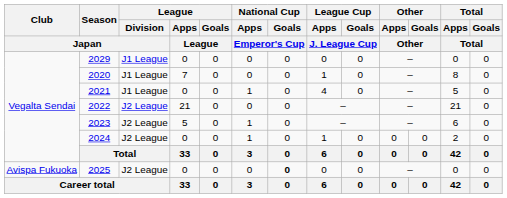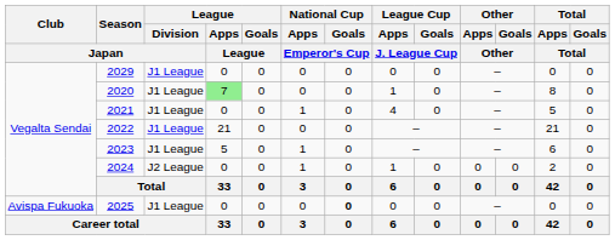 <table class="wikitable" style="text-align:center">
 <tr>
 <th rowspan=2>Club</th>
 <th rowspan=2>Season</th>
 <th colspan=3>League</th>
 <th colspan=2>National Cup</th>
 <th colspan=2>League Cup</th>
 <th colspan=2>Other</th>
 <th colspan=2>Total</th>
 </tr>
 <tr>
 <th>Division</th>
 <th>Apps</th>
 <th>Goals</th>
 <th>Apps</th>
 <th>Goals</th>
 <th>Apps</th>
 <th>Goals</th>
 <th>Apps</th>
 <th>Goals</th>
 <th>Apps</th>
 <th>Goals</th>
 </tr>
 <tr>
 <th colspan=3>Japan</th>
 <th colspan=2>League</th>
 <th colspan=2><a href='#'>Emperor's Cup</a></th>
 <th colspan=2><a href='#'>J. League Cup</a></th>
 <th colspan=2>Other</th>
 <th colspan=2>Total</th>
 </tr>
 <tr>
 <td rowspan="7"><a href='#'>Vegalta Sendai</a></td>
 <td><a href='#'>2029</a></td>
 <td><a href='#'>J1 League</a></td>
 <td>0</td>
 <td>0</td>
 <td>0</td>
 <td>0</td>
 <td>0</td>
 <td>0</td>
 <td colspan="2">–</td>
 <td>0</td>
 <td>0</td>
 </tr>
 <tr>
 <td><a href='#'>2020</a></td>
 <td>J1 League</td>
-<td>7</td>
+<td style="background: lightgreen;">7</td>
 <td>0</td>
 <td>0</td>
 <td>0</td>
 <td>1</td>
 <td>0</td>
 <td colspan="2">–</td>
 <td>8</td>
 <td>0</td>
 </tr>
 <tr>
 <td><a href='#'>2021</a></td>
 <td>J1 League</td>
 <td>0</td>
 <td>0</td>
 <td>1</td>
 <td>0</td>
 <td>4</td>
 <td>0</td>
 <td colspan="2">–</td>
 <td>5</td>
 <td>0</td>
 </tr>
 <tr>
 <td><a href='#'>2022</a></td>
-<td><a href='#'>J2 League</a></td>
+<td><a href='#'>J1 League</a></td>
 <td>21</td>
 <td>0</td>
 <td>0</td>
 <td>0</td>
 <td colspan="2">–</td>
 <td colspan="2">–</td>
 <td>21</td>
 <td>0</td>
 </tr>
 <tr>
 <td><a href='#'>2023</a></td>
-<td>J2 League</td>
+<td>J1 League</td>
 <td>5</td>
 <td>0</td>
 <td>1</td>
 <td>0</td>
 <td colspan="2">–</td>
 <td colspan="2">–</td>
 <td>6</td>
 <td>0</td>
 </tr>
 <tr>
 <td><a href='#'>2024</a></td>
 <td>J2 League</td>
 <td>0</td>
 <td>0</td>
 <td>1</td>
 <td>0</td>
 <td>1</td>
 <td>0</td>
 <td>0</td>
 <td>0</td>
 <td>2</td>
 <td>0</td>
 </tr>
 <tr>
 <th colspan="2">Total</th>
 <th>33</th>
 <th>0</th>
 <th>3</th>
 <th>0</th>
 <th>6</th>
 <th>0</th>
 <th>0</th>
 <th>0</th>
 <th>42</th>
 <th>0</th>
 </tr>
 <tr>
 <td><a href='#'>Avispa Fukuoka</a></td>
 <td><a href='#'>2025</a></td>
-<td>J2 League</td>
+<td>J1 League</td>
 <td>0</td>
 <td>0</td>
 <td>0</td>
 <td><strong>0</strong></td>
 <td>0</td>
 <td>0</td>
 <td colspan="2">–</td>
 <td>0</td>
 <td>0</td>
 </tr>
 <tr>
 <th colspan=3>Career total</th>
 <th>33</th>
 <th>0</th>
 <th>3</th>
 <th>0</th>
 <th>6</th>
 <th>0</th>
 <th>0</th>
 <th>0</th>
 <th>42</th>
 <th>0</th>
 </tr>
 </table>
